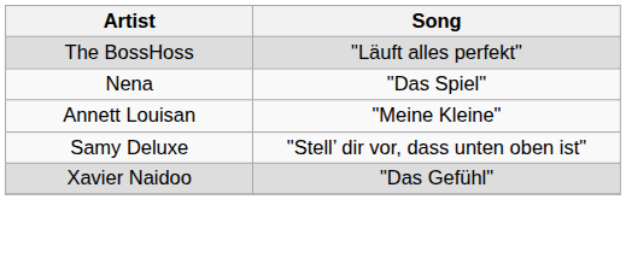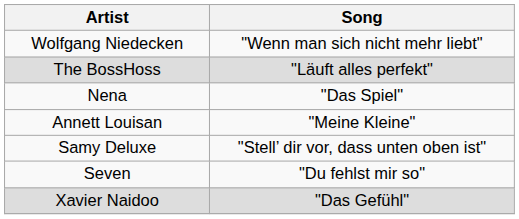 <table class="wikitable plainrowheaders" style="text-align:center;" border="1">
 <tr>
 <th scope="col" rowspan="1" style="width:12em;">Artist</th>
 <th scope="col" rowspan="1" style="width:18em;">Song</th>
+</tr>
+<tr>
+<td scope="row">Wolfgang Niedecken</td>
+<td>"Wenn man sich nicht mehr liebt"</td>
 </tr>
 <tr style="background:#ddd;">
 <td scope="row">The BossHoss</td>
 <td>"Läuft alles perfekt"</td>
 </tr>
 <tr>
 <td scope="row">Nena</td>
 <td>"Das Spiel"</td>
 </tr>
 <tr>
 <td scope="row">Annett Louisan</td>
 <td>"Meine Kleine"</td>
 </tr>
 <tr>
 <td scope="row">Samy Deluxe</td>
 <td>"Stell’ dir vor, dass unten oben ist"</td>
 </tr>
+<tr>
+<td scope="row">Seven</td>
+<td>"Du fehlst mir so"</td>
+</tr>
 <tr style="background:#ddd;">
 <td scope="row">Xavier Naidoo</td>
 <td>"Das Gefühl"</td>
 </tr>
 <tr>
 </tr>
 </table>
